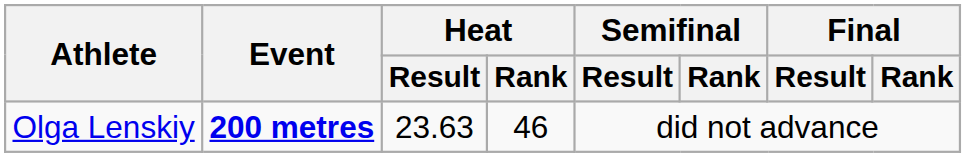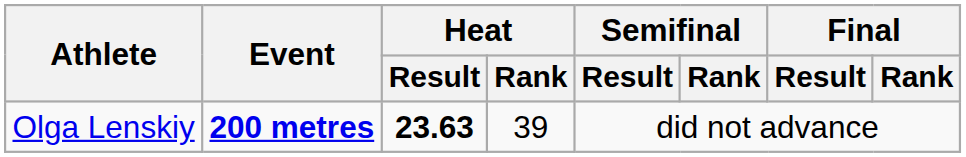 <table class="wikitable" style="font-size:90%">
 <tr>
 <th rowspan="2">Athlete</th>
 <th rowspan="2">Event</th>
 <th colspan="2">Heat</th>
 <th colspan="2">Semifinal</th>
 <th colspan="2">Final</th>
 </tr>
 <tr style="font-size:95%">
 <th>Result</th>
 <th>Rank</th>
 <th>Result</th>
 <th>Rank</th>
 <th>Result</th>
 <th>Rank</th>
 </tr>
 <tr style=text-align:center>
 <td style=text-align:left><a href='#'>Olga Lenskiy</a></td>
 <td style=text-align:left><strong><a href='#'>200 metres</a></strong></td>
-<td>23.63</td>
-<td>46</td>
+<td><strong>23.63</strong></td>
+<td>39</td>
 <td colspan=4>did not advance</td>
 </tr>
 </table>
